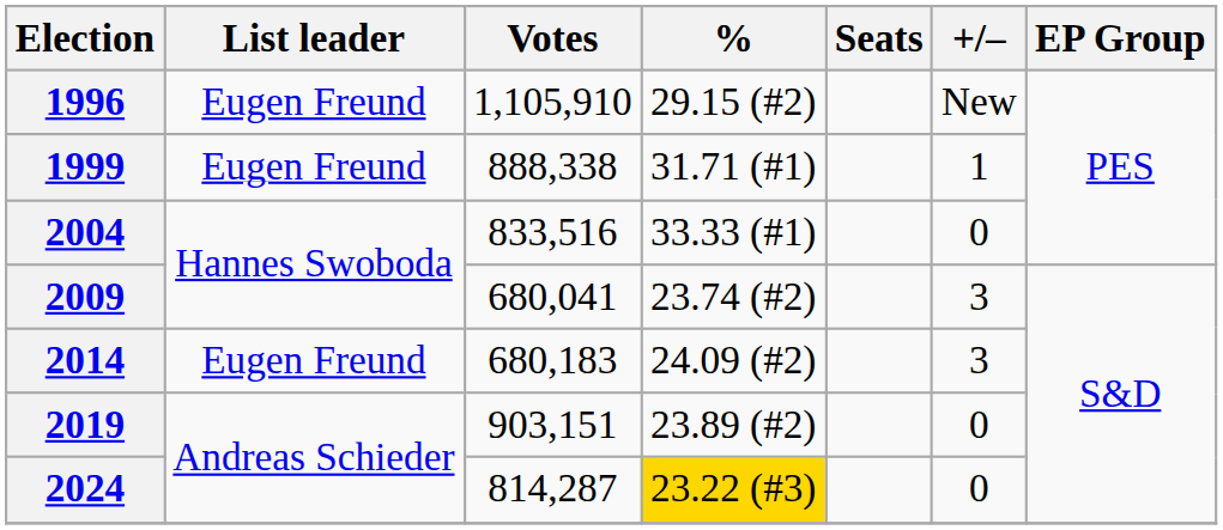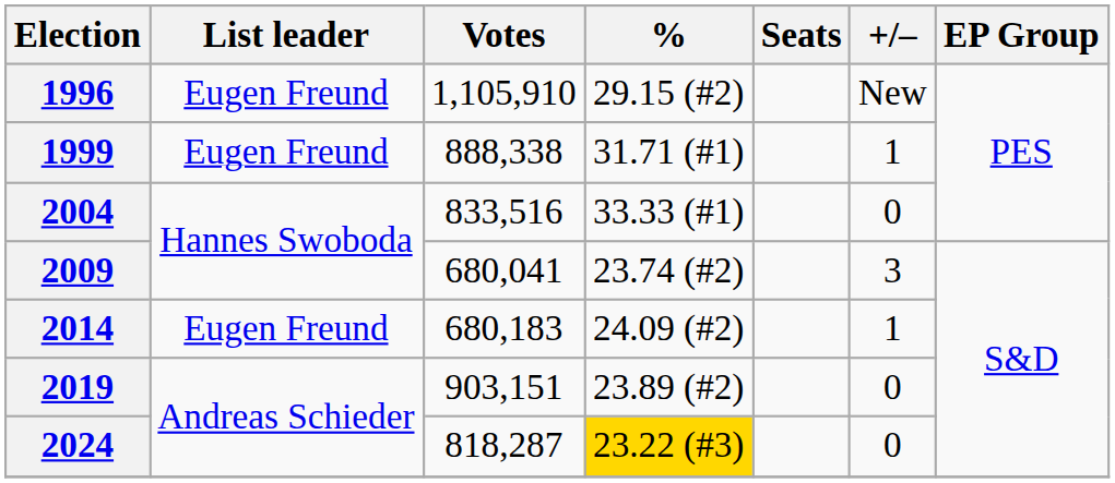 <table class="wikitable" style="font-size:97%; text-align:center;">
 <tr>
 <th>Election</th>
 <th>List leader</th>
 <th>Votes</th>
 <th>%</th>
 <th>Seats</th>
 <th>+/–</th>
 <th>EP Group</th>
 </tr>
 <tr>
 <th><a href='#'>1996</a></th>
 <td><a href='#'>Eugen Freund</a></td>
 <td>1,105,910</td>
 <td>29.15 (#2)</td>
 <td></td>
 <td>New</td>
 <td rowspan=3><a href='#'>PES</a></td>
 </tr>
 <tr>
 <th><a href='#'>1999</a></th>
 <td><a href='#'>Eugen Freund</a></td>
 <td>888,338</td>
 <td>31.71 (#1)</td>
 <td></td>
 <td> 1</td>
 </tr>
 <tr>
 <th><a href='#'>2004</a></th>
 <td rowspan=2><a href='#'>Hannes Swoboda</a></td>
 <td>833,516</td>
 <td>33.33 (#1)</td>
 <td></td>
 <td> 0</td>
 </tr>
 <tr>
 <th><a href='#'>2009</a></th>
 <td>680,041</td>
 <td>23.74 (#2)</td>
 <td></td>
 <td> 3</td>
 <td rowspan=4><a href='#'>S&D</a></td>
 </tr>
 <tr>
 <th><a href='#'>2014</a></th>
 <td><a href='#'>Eugen Freund</a></td>
 <td>680,183</td>
 <td>24.09 (#2)</td>
 <td></td>
-<td> 3</td>
+<td> 1</td>
 </tr>
 <tr>
 <th><a href='#'>2019</a></th>
 <td rowspan=2><a href='#'>Andreas Schieder</a></td>
 <td>903,151</td>
 <td>23.89 (#2)</td>
 <td></td>
 <td> 0</td>
 </tr>
 <tr>
 <th><a href='#'>2024</a></th>
-<td>814,287</td>
+<td>818,287</td>
 <td style="background: gold;">23.22 (#3)</td>
 <td></td>
 <td> 0</td>
 </tr>
 <tr>
 </tr>
 </table>
